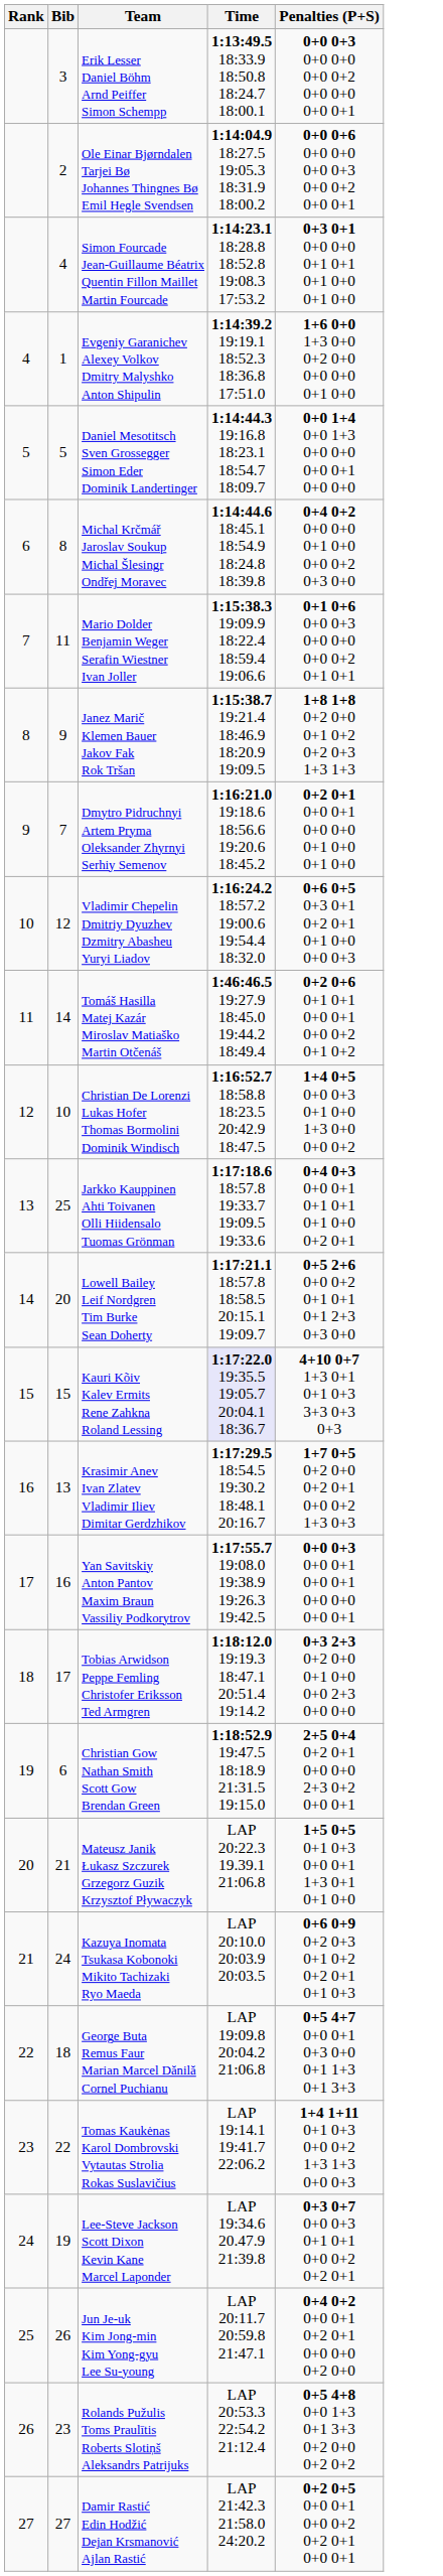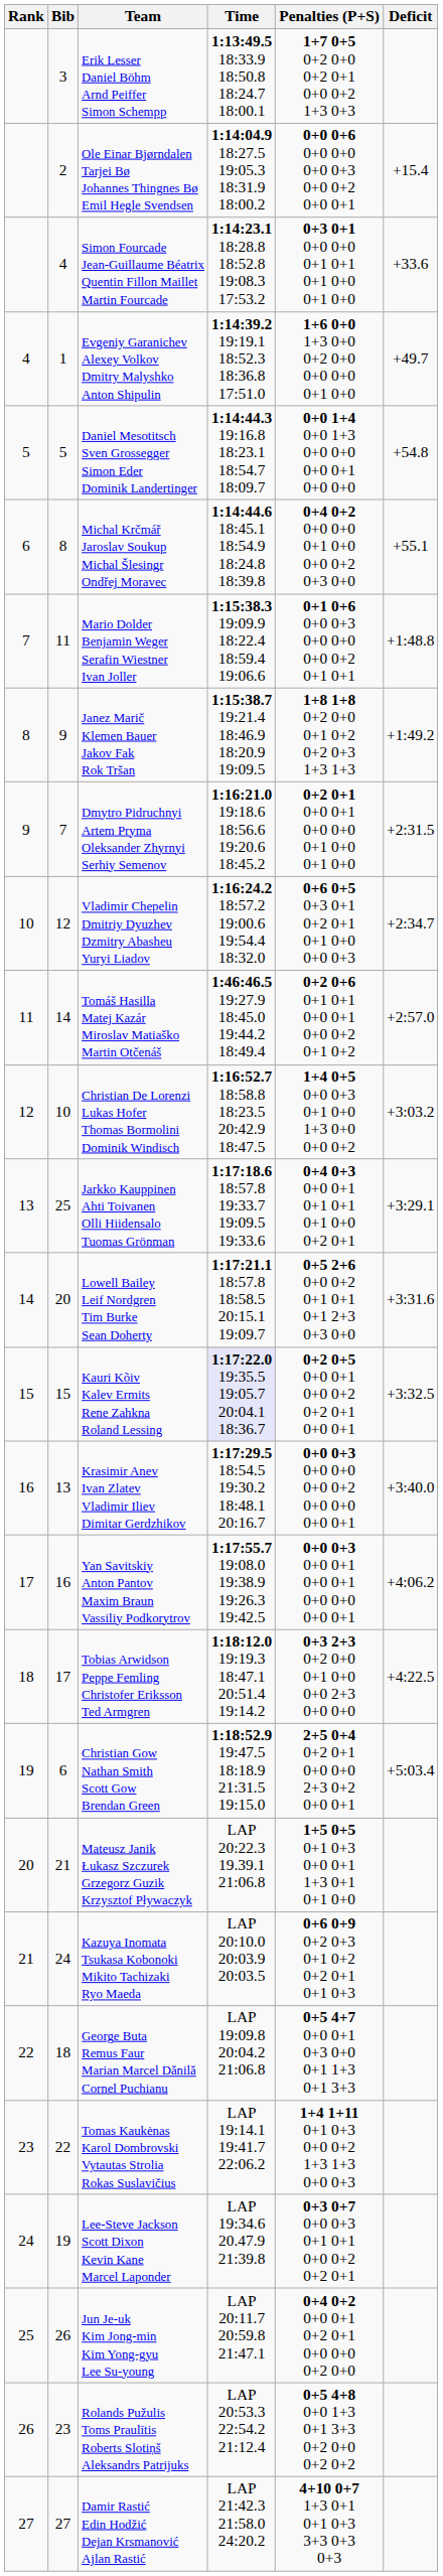 <table class="wikitable sortable" style="text-align:center">
 <tr>
 <th>Rank</th>
 <th>Bib</th>
 <th>Team</th>
 <th>Time</th>
 <th>Penalties (P+S)</th>
+<th>Deficit</th>
 </tr>
 <tr>
 <td></td>
 <td>3</td>
 <td align=left><br><small><a href='#'>Erik Lesser</a><br><a href='#'>Daniel Böhm</a><br><a href='#'>Arnd Peiffer</a><br><a href='#'>Simon Schempp</a></small></td>
 <td><strong>1:13:49.5</strong><br>18:33.9<br>18:50.8<br>18:24.7<br>18:00.1</td>
-<td><strong>0+0 0+3</strong><br>0+0 0+0<br>0+0 0+2<br>0+0 0+0<br>0+0 0+1</td>
+<td><strong>1+7 0+5</strong><br>0+2 0+0<br>0+2 0+1<br>0+0 0+2<br>1+3 0+3</td>
+<td></td>
 </tr>
 <tr>
 <td></td>
 <td>2</td>
 <td align=left><br><small><a href='#'>Ole Einar Bjørndalen</a><br><a href='#'>Tarjei Bø</a><br><a href='#'>Johannes Thingnes Bø</a><br><a href='#'>Emil Hegle Svendsen</a></small></td>
 <td><strong>1:14:04.9</strong><br>18:27.5<br>19:05.3<br>18:31.9<br>18:00.2</td>
 <td><strong>0+0 0+6</strong><br>0+0 0+0<br>0+0 0+3<br>0+0 0+2<br>0+0 0+1</td>
+<td>+15.4</td>
 </tr>
 <tr>
 <td></td>
 <td>4</td>
 <td align=left><br><small><a href='#'>Simon Fourcade</a><br><a href='#'>Jean-Guillaume Béatrix</a><br><a href='#'>Quentin Fillon Maillet</a><br><a href='#'>Martin Fourcade</a></small></td>
 <td><strong>1:14:23.1</strong><br>18:28.8<br>18:52.8<br>19:08.3<br>17:53.2</td>
 <td><strong>0+3 0+1</strong><br>0+0 0+0<br>0+1 0+1<br>0+1 0+0<br>0+1 0+0</td>
+<td>+33.6</td>
 </tr>
 <tr>
 <td>4</td>
 <td>1</td>
 <td align=left><br><small><a href='#'>Evgeniy Garanichev</a><br><a href='#'>Alexey Volkov</a><br><a href='#'>Dmitry Malyshko</a><br><a href='#'>Anton Shipulin</a></small></td>
 <td><strong>1:14:39.2</strong><br>19:19.1<br>18:52.3<br>18:36.8<br>17:51.0</td>
 <td><strong>1+6 0+0</strong><br>1+3 0+0<br>0+2 0+0<br>0+0 0+0<br>0+1 0+0</td>
+<td>+49.7</td>
 </tr>
 <tr>
 <td>5</td>
 <td>5</td>
 <td align=left><br><small><a href='#'>Daniel Mesotitsch</a><br><a href='#'>Sven Grossegger</a><br><a href='#'>Simon Eder</a><br><a href='#'>Dominik Landertinger</a></small></td>
 <td><strong>1:14:44.3</strong><br>19:16.8<br>18:23.1<br>18:54.7<br>18:09.7</td>
 <td><strong>0+0 1+4</strong><br>0+0 1+3<br>0+0 0+0<br>0+0 0+1<br>0+0 0+0</td>
+<td>+54.8</td>
 </tr>
 <tr>
 <td>6</td>
 <td>8</td>
 <td align=left><br><small><a href='#'>Michal Krčmář</a><br><a href='#'>Jaroslav Soukup</a><br><a href='#'>Michal Šlesingr</a><br><a href='#'>Ondřej Moravec</a></small></td>
 <td><strong>1:14:44.6</strong><br>18:45.1<br>18:54.9<br>18:24.8<br>18:39.8</td>
 <td><strong>0+4 0+2</strong><br>0+0 0+0<br>0+1 0+0<br>0+0 0+2<br>0+3 0+0</td>
+<td>+55.1</td>
 </tr>
 <tr>
 <td>7</td>
 <td>11</td>
 <td align=left><br><small><a href='#'>Mario Dolder</a><br><a href='#'>Benjamin Weger</a><br><a href='#'>Serafin Wiestner</a><br><a href='#'>Ivan Joller</a></small></td>
 <td><strong>1:15:38.3</strong><br>19:09.9<br>18:22.4<br>18:59.4<br>19:06.6</td>
 <td><strong>0+1 0+6</strong><br>0+0 0+3<br>0+0 0+0<br>0+0 0+2<br>0+1 0+1</td>
+<td>+1:48.8</td>
 </tr>
 <tr>
 <td>8</td>
 <td>9</td>
 <td align=left><br><small><a href='#'>Janez Marič</a><br><a href='#'>Klemen Bauer</a><br><a href='#'>Jakov Fak</a><br><a href='#'>Rok Tršan</a></small></td>
 <td><strong>1:15:38.7</strong><br>19:21.4<br>18:46.9<br>18:20.9<br>19:09.5</td>
 <td><strong>1+8 1+8</strong><br>0+2 0+0<br>0+1 0+2<br>0+2 0+3<br>1+3 1+3</td>
+<td>+1:49.2</td>
 </tr>
 <tr>
 <td>9</td>
 <td>7</td>
 <td align=left><br><small><a href='#'>Dmytro Pidruchnyi</a><br><a href='#'>Artem Pryma</a><br><a href='#'>Oleksander Zhyrnyi</a><br><a href='#'>Serhiy Semenov</a></small></td>
 <td><strong>1:16:21.0</strong><br>19:18.6<br>18:56.6<br>19:20.6<br>18:45.2</td>
 <td><strong>0+2 0+1</strong><br>0+0 0+1<br>0+0 0+0<br>0+1 0+0<br>0+1 0+0</td>
+<td>+2:31.5</td>
 </tr>
 <tr>
 <td>10</td>
 <td>12</td>
 <td align=left><br><small><a href='#'>Vladimir Chepelin</a><br><a href='#'>Dmitriy Dyuzhev</a><br><a href='#'>Dzmitry Abasheu</a><br><a href='#'>Yuryi Liadov</a></small></td>
 <td><strong>1:16:24.2</strong><br>18:57.2<br>19:00.6<br>19:54.4<br>18:32.0</td>
 <td><strong>0+6 0+5</strong><br>0+3 0+1<br>0+2 0+1<br>0+1 0+0<br>0+0 0+3</td>
+<td>+2:34.7</td>
 </tr>
 <tr>
 <td>11</td>
 <td>14</td>
 <td align=left><br><small><a href='#'>Tomáš Hasilla</a><br><a href='#'>Matej Kazár</a><br><a href='#'>Miroslav Matiaško</a><br><a href='#'>Martin Otčenáš</a></small></td>
 <td><strong>1:46:46.5</strong><br>19:27.9<br>18:45.0<br>19:44.2<br>18:49.4</td>
 <td><strong>0+2 0+6</strong><br>0+1 0+1<br>0+0 0+1<br>0+0 0+2<br>0+1 0+2</td>
+<td>+2:57.0</td>
 </tr>
 <tr>
 <td>12</td>
 <td>10</td>
 <td align=left><br><small><a href='#'>Christian De Lorenzi</a><br><a href='#'>Lukas Hofer</a><br><a href='#'>Thomas Bormolini</a><br><a href='#'>Dominik Windisch</a></small></td>
 <td><strong>1:16:52.7</strong><br>18:58.8<br>18:23.5<br>20:42.9<br>18:47.5</td>
 <td><strong>1+4 0+5</strong><br>0+0 0+3<br>0+1 0+0<br>1+3 0+0<br>0+0 0+2</td>
+<td>+3:03.2</td>
 </tr>
 <tr>
 <td>13</td>
 <td>25</td>
 <td align=left><br><small><a href='#'>Jarkko Kauppinen</a><br><a href='#'>Ahti Toivanen</a><br><a href='#'>Olli Hiidensalo</a><br><a href='#'>Tuomas Grönman</a></small></td>
 <td><strong>1:17:18.6</strong><br>18:57.8<br>19:33.7<br>19:09.5<br>19:33.6</td>
 <td><strong>0+4 0+3</strong><br>0+0 0+1<br>0+1 0+1<br>0+1 0+0<br>0+2 0+1</td>
+<td>+3:29.1</td>
 </tr>
 <tr>
 <td>14</td>
 <td>20</td>
 <td align=left><br><small><a href='#'>Lowell Bailey</a><br><a href='#'>Leif Nordgren</a><br><a href='#'>Tim Burke</a><br><a href='#'>Sean Doherty</a></small></td>
 <td><strong>1:17:21.1</strong><br>18:57.8<br>18:58.5<br>20:15.1<br>19:09.7</td>
 <td><strong>0+5 2+6</strong><br>0+0 0+2<br>0+1 0+1<br>0+1 2+3<br>0+3 0+0</td>
+<td>+3:31.6</td>
 </tr>
 <tr>
 <td>15</td>
 <td>15</td>
 <td align=left><br><small><a href='#'>Kauri Kõiv</a><br><a href='#'>Kalev Ermits</a><br><a href='#'>Rene Zahkna</a><br><a href='#'>Roland Lessing</a></small></td>
 <td style="background: lavender;"><strong>1:17:22.0</strong><br>19:35.5<br>19:05.7<br>20:04.1<br>18:36.7</td>
-<td><strong>4+10 0+7</strong><br>1+3 0+1<br>0+1 0+3<br>3+3 0+3<br>0+3</td>
+<td><strong>0+2 0+5</strong><br>0+0 0+1<br>0+0 0+2<br>0+2 0+1<br>0+0 0+1</td>
+<td>+3:32.5</td>
 </tr>
 <tr>
 <td>16</td>
 <td>13</td>
 <td align=left><br><small><a href='#'>Krasimir Anev</a><br><a href='#'>Ivan Zlatev</a><br><a href='#'>Vladimir Iliev</a><br><a href='#'>Dimitar Gerdzhikov</a></small></td>
 <td><strong>1:17:29.5</strong><br>18:54.5<br>19:30.2<br>18:48.1<br>20:16.7</td>
-<td><strong>1+7 0+5</strong><br>0+2 0+0<br>0+2 0+1<br>0+0 0+2<br>1+3 0+3</td>
+<td><strong>0+0 0+3</strong><br>0+0 0+0<br>0+0 0+2<br>0+0 0+0<br>0+0 0+1</td>
+<td>+3:40.0</td>
 </tr>
 <tr>
 <td>17</td>
 <td>16</td>
 <td align=left><br><small><a href='#'>Yan Savitskiy</a><br><a href='#'>Anton Pantov</a><br><a href='#'>Maxim Braun</a><br><a href='#'>Vassiliy Podkorytrov</a></small></td>
 <td><strong>1:17:55.7</strong><br>19:08.0<br>19:38.9<br>19:26.3<br>19:42.5</td>
 <td><strong>0+0 0+3</strong><br>0+0 0+1<br>0+0 0+1<br>0+0 0+0<br>0+0 0+1</td>
+<td>+4:06.2</td>
 </tr>
 <tr>
 <td>18</td>
 <td>17</td>
 <td align=left><br><small><a href='#'>Tobias Arwidson</a><br><a href='#'>Peppe Femling</a><br><a href='#'>Christofer Eriksson</a><br><a href='#'>Ted Armgren</a></small></td>
 <td><strong>1:18:12.0</strong><br>19:19.3<br>18:47.1<br>20:51.4<br>19:14.2</td>
 <td><strong>0+3 2+3</strong><br>0+2 0+0<br>0+1 0+0<br>0+0 2+3<br>0+0 0+0</td>
+<td>+4:22.5</td>
 </tr>
 <tr>
 <td>19</td>
 <td>6</td>
 <td align=left><br><small><a href='#'>Christian Gow</a><br><a href='#'>Nathan Smith</a><br><a href='#'>Scott Gow</a><br><a href='#'>Brendan Green</a></small></td>
 <td><strong>1:18:52.9</strong><br>19:47.5<br>18:18.9<br>21:31.5<br>19:15.0</td>
 <td><strong>2+5 0+4</strong><br>0+2 0+1<br>0+0 0+0<br>2+3 0+2<br>0+0 0+1</td>
+<td>+5:03.4</td>
 </tr>
 <tr>
 <td>20</td>
 <td>21</td>
 <td align=left><br><small><a href='#'>Mateusz Janik</a><br><a href='#'>Łukasz Szczurek</a><br><a href='#'>Grzegorz Guzik</a><br><a href='#'>Krzysztof Pływaczyk</a></small></td>
 <td>LAP<br>20:22.3<br>19.39.1<br>21:06.8<br><br></td>
 <td><strong>1+5 0+5</strong><br>0+1 0+3<br>0+0 0+1<br>1+3 0+1<br>0+1 0+0</td>
+<td></td>
 </tr>
 <tr>
 <td>21</td>
 <td>24</td>
 <td align=left><br><small><a href='#'>Kazuya Inomata</a><br><a href='#'>Tsukasa Kobonoki</a><br><a href='#'>Mikito Tachizaki</a><br><a href='#'>Ryo Maeda</a></small></td>
 <td>LAP<br>20:10.0<br>20:03.9<br>20:03.5<br><br></td>
 <td><strong>0+6 0+9</strong><br>0+2 0+3<br>0+1 0+2<br>0+2 0+1<br>0+1 0+3</td>
+<td></td>
 </tr>
 <tr>
 <td>22</td>
 <td>18</td>
 <td align=left><br><small><a href='#'>George Buta</a><br><a href='#'>Remus Faur</a><br><a href='#'>Marian Marcel Dănilă</a><br><a href='#'>Cornel Puchianu</a></small></td>
 <td>LAP<br>19:09.8<br>20:04.2<br>21:06.8<br><br></td>
 <td><strong>0+5 4+7</strong><br>0+0 0+1<br>0+3 0+0<br>0+1 1+3<br>0+1 3+3</td>
+<td></td>
 </tr>
 <tr>
 <td>23</td>
 <td>22</td>
 <td align=left><br><small><a href='#'>Tomas Kaukėnas</a><br><a href='#'>Karol Dombrovski</a><br><a href='#'>Vytautas Strolia</a><br><a href='#'>Rokas Suslavičius</a></small></td>
 <td>LAP<br>19:14.1<br>19:41.7<br>22:06.2<br><br></td>
 <td><strong>1+4 1+11</strong><br>0+1 0+3<br>0+0 0+2<br>1+3 1+3<br>0+0 0+3</td>
+<td></td>
 </tr>
 <tr>
 <td>24</td>
 <td>19</td>
 <td align=left><br><small><a href='#'>Lee-Steve Jackson</a><br><a href='#'>Scott Dixon</a><br><a href='#'>Kevin Kane</a><br><a href='#'>Marcel Laponder</a></small></td>
 <td>LAP<br>19:34.6<br>20.47.9<br>21:39.8<br><br></td>
 <td><strong>0+3 0+7</strong><br>0+0 0+3<br>0+1 0+1<br>0+0 0+2<br>0+2 0+1</td>
+<td></td>
 </tr>
 <tr>
 <td>25</td>
 <td>26</td>
 <td align=left><br><small><a href='#'>Jun Je-uk</a><br><a href='#'>Kim Jong-min</a><br><a href='#'>Kim Yong-gyu</a><br><a href='#'>Lee Su-young</a></small></td>
 <td>LAP<br>20:11.7<br>20:59.8<br>21:47.1<br><br></td>
 <td><strong>0+4 0+2</strong><br>0+0 0+1<br>0+2 0+1<br>0+0 0+0<br>0+2 0+0</td>
+<td></td>
 </tr>
 <tr>
 <td>26</td>
 <td>23</td>
 <td align=left><br><small><a href='#'>Rolands Pužulis</a><br><a href='#'>Toms Praulītis</a><br><a href='#'>Roberts Slotiņš</a><br><a href='#'>Aleksandrs Patrijuks</a></small></td>
 <td>LAP<br>20:53.3<br>22:54.2<br>21:12.4<br><br></td>
 <td><strong>0+5 4+8</strong><br>0+0 1+3<br>0+1 3+3<br>0+2 0+0<br>0+2 0+2</td>
+<td></td>
 </tr>
 <tr>
 <td>27</td>
 <td>27</td>
 <td align=left><br><small><a href='#'>Damir Rastić</a><br><a href='#'>Edin Hodžić</a><br><a href='#'>Dejan Krsmanović</a><br><a href='#'>Ajlan Rastić</a></small></td>
 <td>LAP<br>21:42.3<br>21:58.0<br>24:20.2<br><br></td>
-<td><strong>0+2 0+5</strong><br>0+0 0+1<br>0+0 0+2<br>0+2 0+1<br>0+0 0+1</td>
+<td><strong>4+10 0+7</strong><br>1+3 0+1<br>0+1 0+3<br>3+3 0+3<br>0+3</td>
+<td></td>
 </tr>
 </table>
